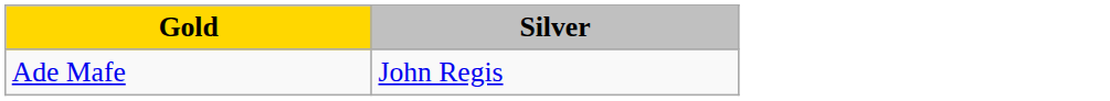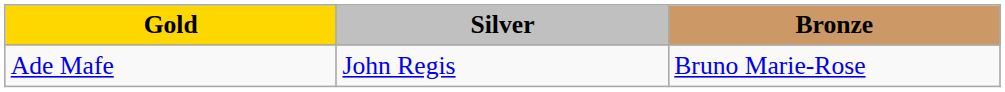 <table class="wikitable" style="text-align:left">
 <tr align="center">
 <td width=200 bgcolor=gold><strong>Gold</strong></td>
 <td width=200 bgcolor=silver><strong>Silver</strong></td>
+<td width=200 bgcolor=CC9966><strong>Bronze</strong></td>
 </tr>
 <tr>
 <td><a href='#'>Ade Mafe</a><br><em></em></td>
 <td><a href='#'>John Regis</a><br><em></em></td>
+<td><a href='#'>Bruno Marie-Rose</a><br><em></em></td>
 </tr>
 </table>
